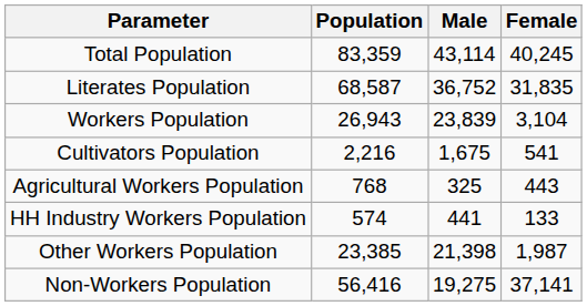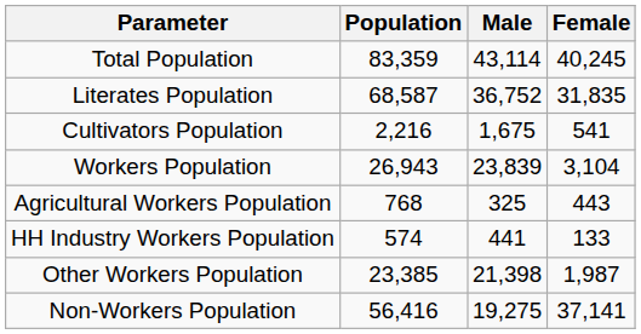 <table class="wikitable sortable" style="text-align:center">
 <tr>
 <th scope="col">Parameter</th>
 <th scope="col">Population</th>
 <th scope="col">Male</th>
 <th scope="col">Female</th>
 </tr>
 <tr>
 <td>Total Population</td>
 <td>83,359</td>
 <td>43,114</td>
 <td>40,245</td>
 </tr>
 <tr>
 <td>Literates Population</td>
 <td>68,587</td>
 <td>36,752</td>
 <td>31,835</td>
 </tr>
 <tr>
+<td>Cultivators Population</td>
+<td>2,216</td>
+<td>1,675</td>
+<td>541</td>
+</tr>
+<tr>
 <td>Workers Population</td>
 <td>26,943</td>
 <td>23,839</td>
 <td>3,104</td>
-</tr>
-<tr>
-<td>Cultivators Population</td>
-<td>2,216</td>
-<td>1,675</td>
-<td>541</td>
 </tr>
 <tr>
 <td>Agricultural Workers Population</td>
 <td>768</td>
 <td>325</td>
 <td>443</td>
 </tr>
 <tr>
 <td>HH Industry Workers Population</td>
 <td>574</td>
 <td>441</td>
 <td>133</td>
 </tr>
 <tr>
 <td>Other Workers Population</td>
 <td>23,385</td>
 <td>21,398</td>
 <td>1,987</td>
 </tr>
 <tr>
 <td>Non-Workers Population</td>
 <td>56,416</td>
 <td>19,275</td>
 <td>37,141</td>
 </tr>
 </table>
